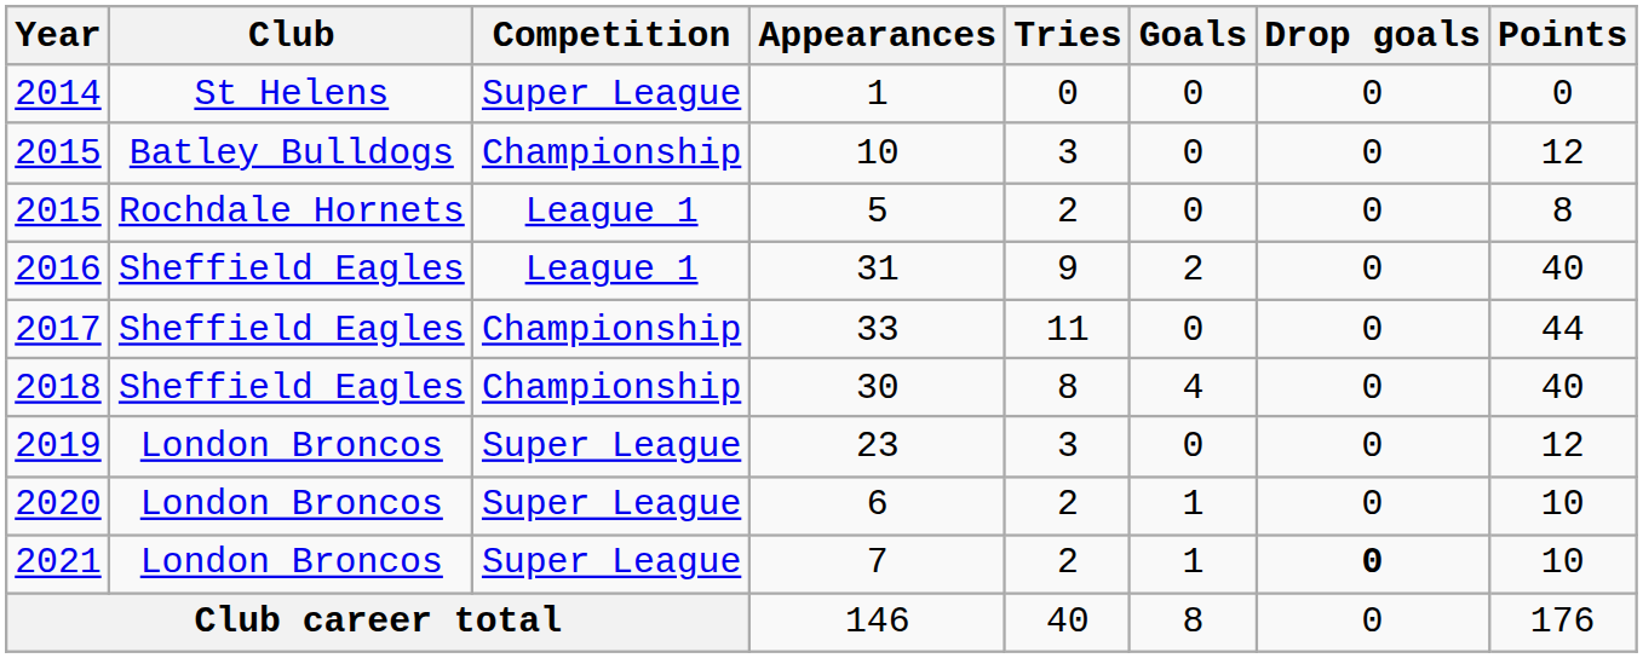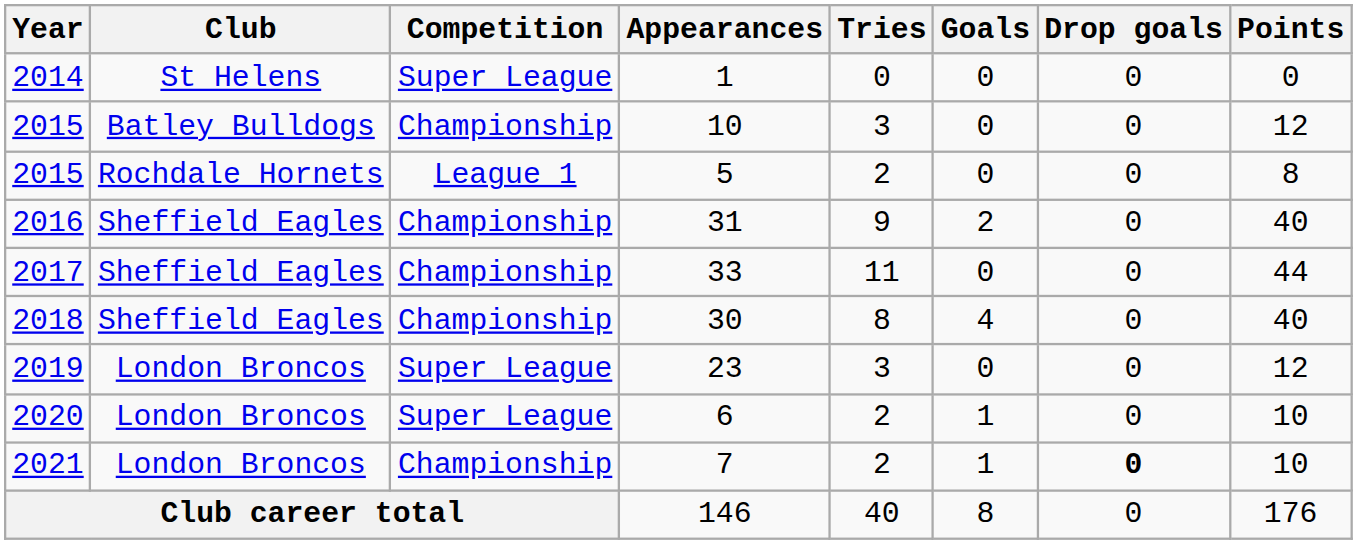 <table class=wikitable style="text-align: center;">
 <tr>
 <th>Year</th>
 <th>Club</th>
 <th>Competition</th>
 <th>Appearances</th>
 <th>Tries</th>
 <th>Goals</th>
 <th>Drop goals</th>
 <th>Points</th>
 </tr>
 <tr>
 <td><a href='#'>2014</a></td>
 <td><a href='#'>St Helens</a></td>
 <td><a href='#'>Super League</a></td>
 <td>1</td>
 <td>0</td>
 <td>0</td>
 <td>0</td>
 <td>0</td>
 </tr>
 <tr>
 <td><a href='#'>2015</a></td>
 <td><a href='#'>Batley Bulldogs</a></td>
 <td><a href='#'>Championship</a></td>
 <td>10</td>
 <td>3</td>
 <td>0</td>
 <td>0</td>
 <td>12</td>
 </tr>
 <tr>
 <td><a href='#'>2015</a></td>
 <td><a href='#'>Rochdale Hornets</a></td>
 <td><a href='#'>League 1</a></td>
 <td>5</td>
 <td>2</td>
 <td>0</td>
 <td>0</td>
 <td>8</td>
 </tr>
 <tr>
 <td><a href='#'>2016</a></td>
 <td><a href='#'>Sheffield Eagles</a></td>
-<td><a href='#'>League 1</a></td>
+<td><a href='#'>Championship</a></td>
 <td>31</td>
 <td>9</td>
 <td>2</td>
 <td>0</td>
 <td>40</td>
 </tr>
 <tr>
 <td><a href='#'>2017</a></td>
 <td><a href='#'>Sheffield Eagles</a></td>
 <td><a href='#'>Championship</a></td>
 <td>33</td>
 <td>11</td>
 <td>0</td>
 <td>0</td>
 <td>44</td>
 </tr>
 <tr>
 <td><a href='#'>2018</a></td>
 <td><a href='#'>Sheffield Eagles</a></td>
 <td><a href='#'>Championship</a></td>
 <td>30</td>
 <td>8</td>
 <td>4</td>
 <td>0</td>
 <td>40</td>
 </tr>
 <tr>
 <td><a href='#'>2019</a></td>
 <td><a href='#'>London Broncos</a></td>
 <td><a href='#'>Super League</a></td>
 <td>23</td>
 <td>3</td>
 <td>0</td>
 <td>0</td>
 <td>12</td>
 </tr>
 <tr>
 <td><a href='#'>2020</a></td>
 <td><a href='#'>London Broncos</a></td>
 <td><a href='#'>Super League</a></td>
 <td>6</td>
 <td>2</td>
 <td>1</td>
 <td>0</td>
 <td>10</td>
 </tr>
 <tr>
 <td><a href='#'>2021</a></td>
 <td><a href='#'>London Broncos</a></td>
-<td><a href='#'>Super League</a></td>
+<td><a href='#'>Championship</a></td>
 <td>7</td>
 <td>2</td>
 <td>1</td>
 <td><strong>0</strong></td>
 <td>10</td>
 </tr>
 <tr>
 <th colspan=3>Club career total</th>
 <td>146</td>
 <td>40</td>
 <td>8</td>
 <td>0</td>
 <td>176</td>
 </tr>
 </table>
